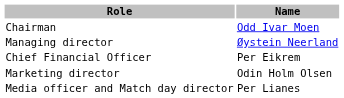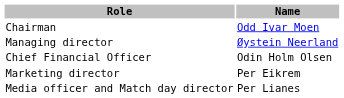 <table class="toccolours">
 <tr>
 <th style="background:silver;">Role</th>
 <th style="background:silver;">Name</th>
 </tr>
 <tr>
 <td>Chairman</td>
 <td><a href='#'>Odd Ivar Moen</a></td>
 </tr>
 <tr>
 <td>Managing director</td>
 <td><a href='#'>Øystein Neerland</a></td>
 </tr>
 <tr>
 <td>Chief Financial Officer</td>
-<td>Per Eikrem</td>
+<td>Odin Holm Olsen</td>
 </tr>
 <tr>
 <td>Marketing director</td>
-<td>Odin Holm Olsen</td>
+<td>Per Eikrem</td>
 </tr>
 <tr>
 <td>Media officer and Match day director</td>
 <td>Per Lianes</td>
 </tr>
 </table>
